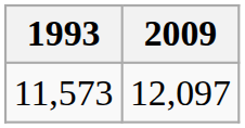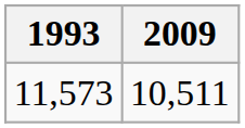 <table class="wikitable" border="1">
 <tr>
 <th>1993</th>
 <th>2009</th>
 </tr>
 <tr>
 <td>11,573</td>
-<td>12,097</td>
+<td>10,511</td>
 </tr>
 </table>
